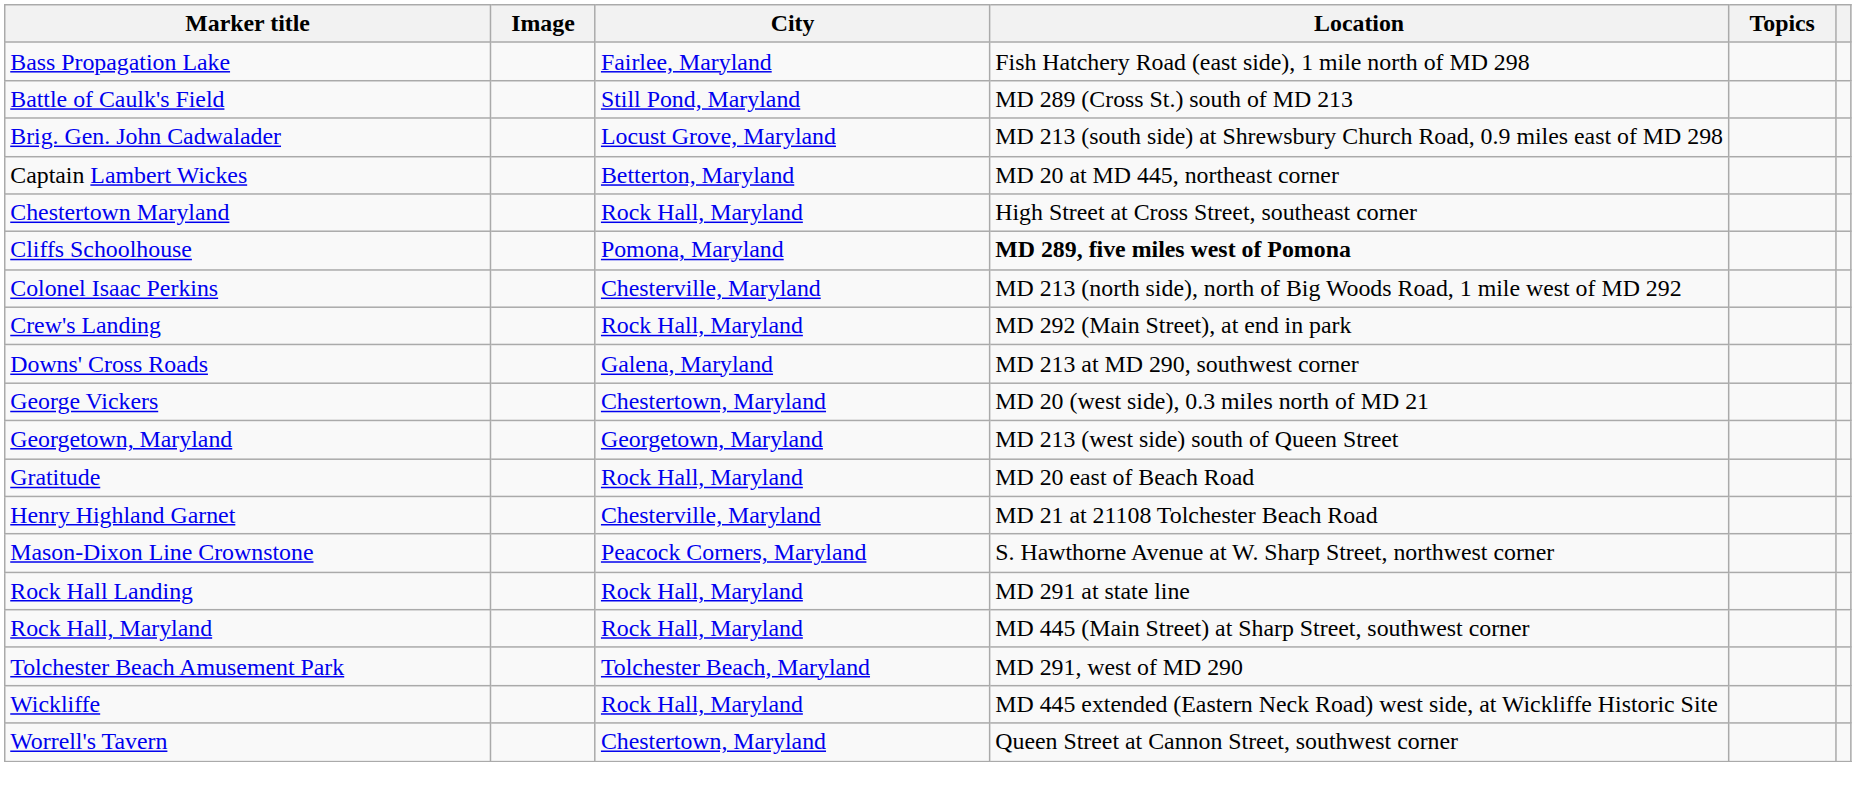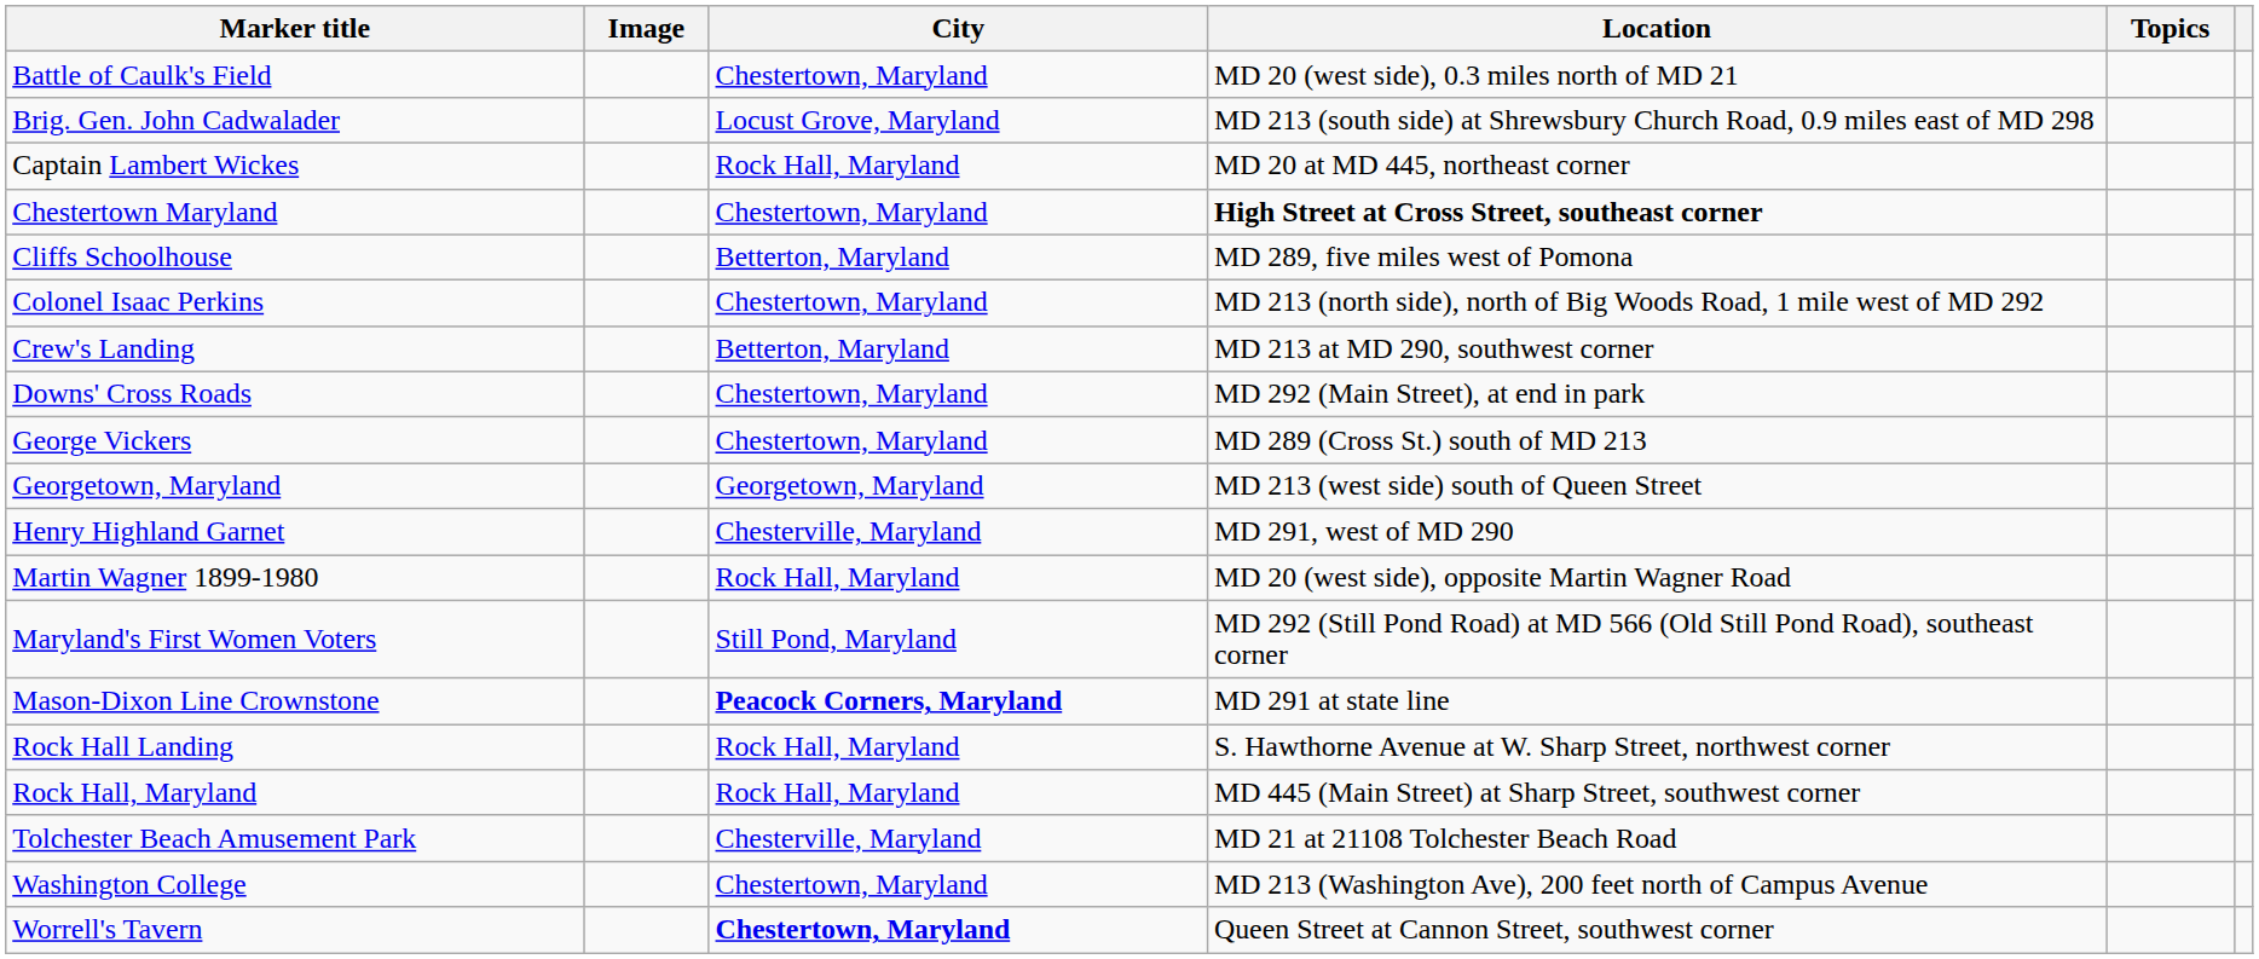 <table class="wikitable sortable">
 <tr>
 <th><strong>Marker title</strong></th>
 <th class="unsortable"><strong>Image</strong></th>
 <th><strong>City</strong></th>
 <th style="width:40%"><strong>Location</strong></th>
 <th><strong>Topics</strong></th>
 <th class="unsortable"></th>
 </tr>
 <tr>
-<td><a href='#'>Bass Propagation Lake</a></td>
-<td></td>
-<td><a href='#'>Fairlee, Maryland</a></td>
-<td>Fish Hatchery Road (east side), 1 mile north of MD 298<br><small></small></td>
-<td></td>
-<td></td>
-</tr>
-<tr>
 <td><a href='#'>Battle of Caulk's Field</a></td>
 <td></td>
-<td><a href='#'>Still Pond, Maryland</a></td>
-<td>MD 289 (Cross St.) south of MD 213<br><small></small></td>
+<td><a href='#'>Chestertown, Maryland</a></td>
+<td>MD 20 (west side), 0.3 miles north of MD 21<br><small></small></td>
 <td></td>
 <td></td>
 </tr>
 <tr>
 <td><a href='#'>Brig. Gen. John Cadwalader</a></td>
 <td></td>
 <td><a href='#'>Locust Grove, Maryland</a></td>
 <td>MD 213 (south side) at Shrewsbury Church Road, 0.9 miles east of MD 298<br><small></small></td>
 <td></td>
 <td></td>
 </tr>
 <tr>
 <td>Captain <a href='#'>Lambert Wickes</a></td>
 <td></td>
-<td><a href='#'>Betterton, Maryland</a></td>
+<td><a href='#'>Rock Hall, Maryland</a></td>
 <td>MD 20 at MD 445, northeast corner<br><small></small></td>
 <td></td>
 <td></td>
 </tr>
 <tr>
 <td><a href='#'>Chestertown Maryland</a></td>
 <td></td>
-<td><a href='#'>Rock Hall, Maryland</a></td>
-<td>High Street at Cross Street, southeast corner<br><small></small></td>
+<td><a href='#'>Chestertown, Maryland</a></td>
+<td><strong>High Street at Cross Street, southeast corner<br><small></small></strong></td>
 <td></td>
 <td></td>
 </tr>
 <tr>
 <td><a href='#'>Cliffs Schoolhouse</a></td>
 <td></td>
-<td><a href='#'>Pomona, Maryland</a></td>
-<td><strong>MD 289, five miles west of Pomona<br><small></small></strong></td>
+<td><a href='#'>Betterton, Maryland</a></td>
+<td>MD 289, five miles west of Pomona<br><small></small></td>
 <td></td>
 <td></td>
 </tr>
 <tr>
 <td><a href='#'>Colonel Isaac Perkins</a></td>
 <td></td>
-<td><a href='#'>Chesterville, Maryland</a></td>
+<td><a href='#'>Chestertown, Maryland</a></td>
 <td>MD 213 (north side), north of Big Woods Road, 1 mile west of MD 292<br><small></small></td>
 <td></td>
 <td></td>
 </tr>
 <tr>
 <td><a href='#'>Crew's Landing</a></td>
 <td></td>
-<td><a href='#'>Rock Hall, Maryland</a></td>
-<td>MD 292 (Main Street), at end in park<br><small></small></td>
+<td><a href='#'>Betterton, Maryland</a></td>
+<td>MD 213 at MD 290, southwest corner<br><small></small></td>
 <td></td>
 <td></td>
 </tr>
 <tr>
 <td><a href='#'>Downs' Cross Roads</a></td>
 <td></td>
-<td><a href='#'>Galena, Maryland</a></td>
-<td>MD 213 at MD 290, southwest corner<br><small></small></td>
+<td><a href='#'>Chestertown, Maryland</a></td>
+<td>MD 292 (Main Street), at end in park<br><small></small></td>
 <td></td>
 <td></td>
 </tr>
 <tr>
 <td><a href='#'>George Vickers</a></td>
 <td></td>
 <td><a href='#'>Chestertown, Maryland</a></td>
-<td>MD 20 (west side), 0.3 miles north of MD 21<br><small></small></td>
+<td>MD 289 (Cross St.) south of MD 213<br><small></small></td>
 <td></td>
 <td></td>
 </tr>
 <tr>
 <td><a href='#'>Georgetown, Maryland</a></td>
 <td></td>
 <td><a href='#'>Georgetown, Maryland</a></td>
 <td>MD 213 (west side) south of Queen Street<br><small></small></td>
 <td></td>
 <td></td>
 </tr>
 <tr>
-<td><a href='#'>Gratitude</a></td>
+<td><a href='#'>Henry Highland Garnet</a></td>
 <td></td>
-<td><a href='#'>Rock Hall, Maryland</a></td>
-<td>MD 20 east of Beach Road<br><small></small></td>
+<td><a href='#'>Chesterville, Maryland</a></td>
+<td>MD 291, west of MD 290<br><small></small></td>
 <td></td>
 <td></td>
 </tr>
 <tr>
-<td><a href='#'>Henry Highland Garnet</a></td>
+<td><a href='#'>Martin Wagner</a> 1899-1980</td>
 <td></td>
-<td><a href='#'>Chesterville, Maryland</a></td>
-<td>MD 21 at 21108 Tolchester Beach Road<br><small></small></td>
+<td><a href='#'>Rock Hall, Maryland</a></td>
+<td>MD 20 (west side), opposite Martin Wagner Road<br><small></small></td>
+<td></td>
+<td></td>
+</tr>
+<tr>
+<td><a href='#'>Maryland's First Women Voters</a></td>
+<td></td>
+<td><a href='#'>Still Pond, Maryland</a></td>
+<td>MD 292 (Still Pond Road) at MD 566 (Old Still Pond Road), southeast corner<br><small></small></td>
 <td></td>
 <td></td>
 </tr>
 <tr>
 <td><a href='#'>Mason-Dixon Line Crownstone</a></td>
 <td></td>
-<td><a href='#'>Peacock Corners, Maryland</a></td>
-<td>S. Hawthorne Avenue at W. Sharp Street, northwest corner<br><small></small></td>
+<td><strong><a href='#'>Peacock Corners, Maryland</a></strong></td>
+<td>MD 291 at state line<br><small></small></td>
 <td></td>
 <td></td>
 </tr>
 <tr>
 <td><a href='#'>Rock Hall Landing</a></td>
 <td></td>
 <td><a href='#'>Rock Hall, Maryland</a></td>
-<td>MD 291 at state line<br><small></small></td>
+<td>S. Hawthorne Avenue at W. Sharp Street, northwest corner<br><small></small></td>
 <td></td>
 <td></td>
 </tr>
 <tr>
 <td><a href='#'>Rock Hall, Maryland</a></td>
 <td></td>
 <td><a href='#'>Rock Hall, Maryland</a></td>
 <td>MD 445 (Main Street) at Sharp Street, southwest corner<br><small></small></td>
 <td></td>
 <td></td>
 </tr>
 <tr>
 <td><a href='#'>Tolchester Beach Amusement Park</a></td>
 <td></td>
-<td><a href='#'>Tolchester Beach, Maryland</a></td>
-<td>MD 291, west of MD 290<br><small></small></td>
+<td><a href='#'>Chesterville, Maryland</a></td>
+<td>MD 21 at 21108 Tolchester Beach Road<br><small></small></td>
 <td></td>
 <td></td>
 </tr>
 <tr>
-<td><a href='#'>Wickliffe</a></td>
+<td><a href='#'>Washington College</a></td>
 <td></td>
-<td><a href='#'>Rock Hall, Maryland</a></td>
-<td>MD 445 extended (Eastern Neck Road) west side, at Wickliffe Historic Site<br><small></small></td>
+<td><a href='#'>Chestertown, Maryland</a></td>
+<td>MD 213 (Washington Ave), 200 feet north of Campus Avenue<br><small></small></td>
 <td></td>
 <td></td>
 </tr>
 <tr>
 <td><a href='#'>Worrell's Tavern</a></td>
 <td></td>
-<td><a href='#'>Chestertown, Maryland</a></td>
+<td><strong><a href='#'>Chestertown, Maryland</a></strong></td>
 <td>Queen Street at Cannon Street, southwest corner<br><small></small></td>
 <td></td>
 <td></td>
 </tr>
 <tr>
 </tr>
 </table>
